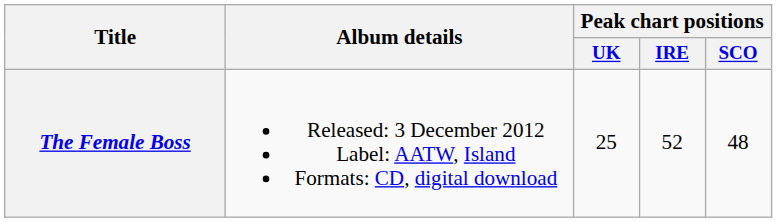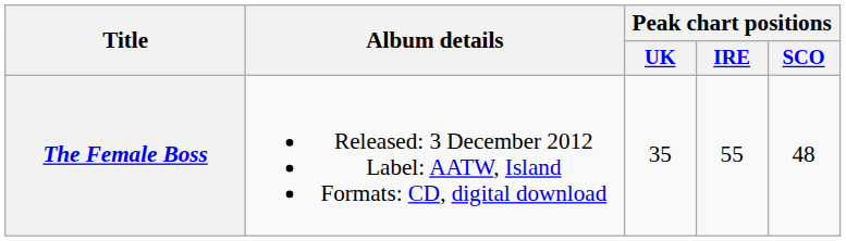 <table class="wikitable plainrowheaders" style="text-align:center;">
 <tr>
 <th scope="col" rowspan="2" style="width:10em;">Title</th>
 <th scope="col" rowspan="2" style="width:16em;">Album details</th>
 <th scope="col" colspan="4">Peak chart positions</th>
 </tr>
 <tr>
 <th scope="col" style="width:3em;font-size:90%"><a href='#'>UK</a><br></th>
 <th scope="col" style="width:3em;font-size:90%"><a href='#'>IRE</a><br></th>
 <th scope="col" style="width:3em;font-size:90%"><a href='#'>SCO</a><br></th>
 </tr>
 <tr>
 <th scope="row"><em><a href='#'>The Female Boss</a></em></th>
 <td><br><ul><li>Released: 3 December 2012</li><li>Label: <a href='#'>AATW</a>, <a href='#'>Island</a></li><li>Formats: <a href='#'>CD</a>, <a href='#'>digital download</a></li></ul></td>
-<td>25</td>
-<td>52</td>
+<td>35</td>
+<td>55</td>
 <td>48</td>
 </tr>
 </table>
